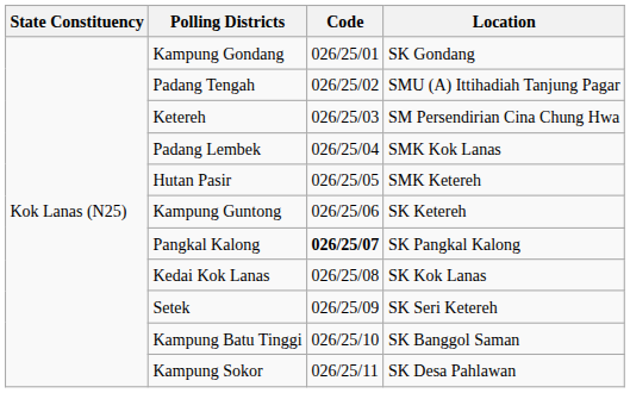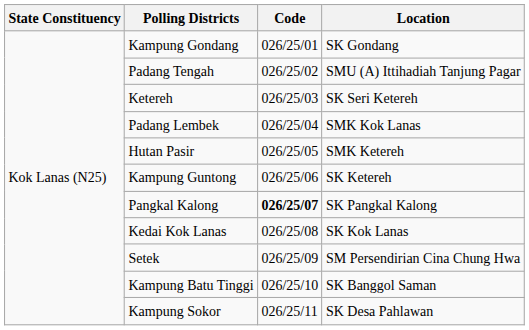 <table class="wikitable sortable mw-collapsible">
 <tr>
 <th><small>State Constituency</small></th>
 <th><small>Polling Districts</small></th>
 <th><small>Code</small></th>
 <th><small>Location</small></th>
 </tr>
 <tr>
 <td rowspan="11"><small>Kok Lanas (N25)</small></td>
 <td><small>Kampung Gondang</small></td>
 <td><small>026/25/01</small></td>
 <td><small>SK Gondang</small></td>
 </tr>
 <tr>
 <td><small>Padang Tengah</small></td>
 <td><small>026/25/02</small></td>
 <td><small>SMU (A) Ittihadiah Tanjung Pagar</small></td>
 </tr>
 <tr>
 <td><small>Ketereh</small></td>
 <td><small>026/25/03</small></td>
-<td><small>SM Persendirian Cina Chung Hwa</small></td>
+<td><small>SK Seri Ketereh</small></td>
 </tr>
 <tr>
 <td><small>Padang Lembek</small></td>
 <td><small>026/25/04</small></td>
 <td><small>SMK Kok Lanas</small></td>
 </tr>
 <tr>
 <td><small>Hutan Pasir</small></td>
 <td><small>026/25/05</small></td>
 <td><small>SMK Ketereh</small></td>
 </tr>
 <tr>
 <td><small>Kampung Guntong</small></td>
 <td><small>026/25/06</small></td>
 <td><small>SK Ketereh</small></td>
 </tr>
 <tr>
 <td><small>Pangkal Kalong</small></td>
 <td><strong><small>026/25/07</small></strong></td>
 <td><small>SK Pangkal Kalong</small></td>
 </tr>
 <tr>
 <td><small>Kedai Kok Lanas</small></td>
 <td><small>026/25/08</small></td>
 <td><small>SK Kok Lanas</small></td>
 </tr>
 <tr>
 <td><small>Setek</small></td>
 <td><small>026/25/09</small></td>
-<td><small>SK Seri Ketereh</small></td>
+<td><small>SM Persendirian Cina Chung Hwa</small></td>
 </tr>
 <tr>
 <td><small>Kampung Batu Tinggi</small></td>
 <td><small>026/25/10</small></td>
 <td><small>SK Banggol Saman</small></td>
 </tr>
 <tr>
 <td><small>Kampung Sokor</small></td>
 <td><small>026/25/11</small></td>
 <td><small>SK Desa Pahlawan</small></td>
 </tr>
 </table>
